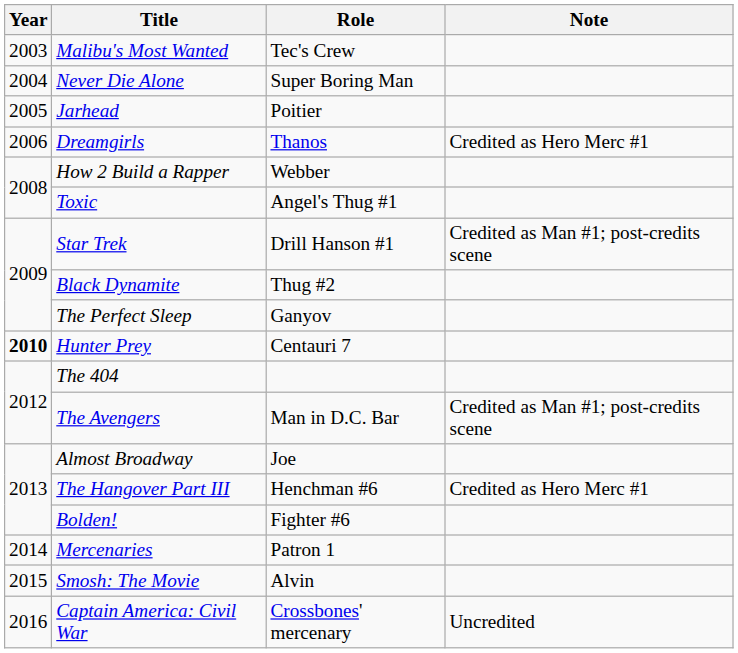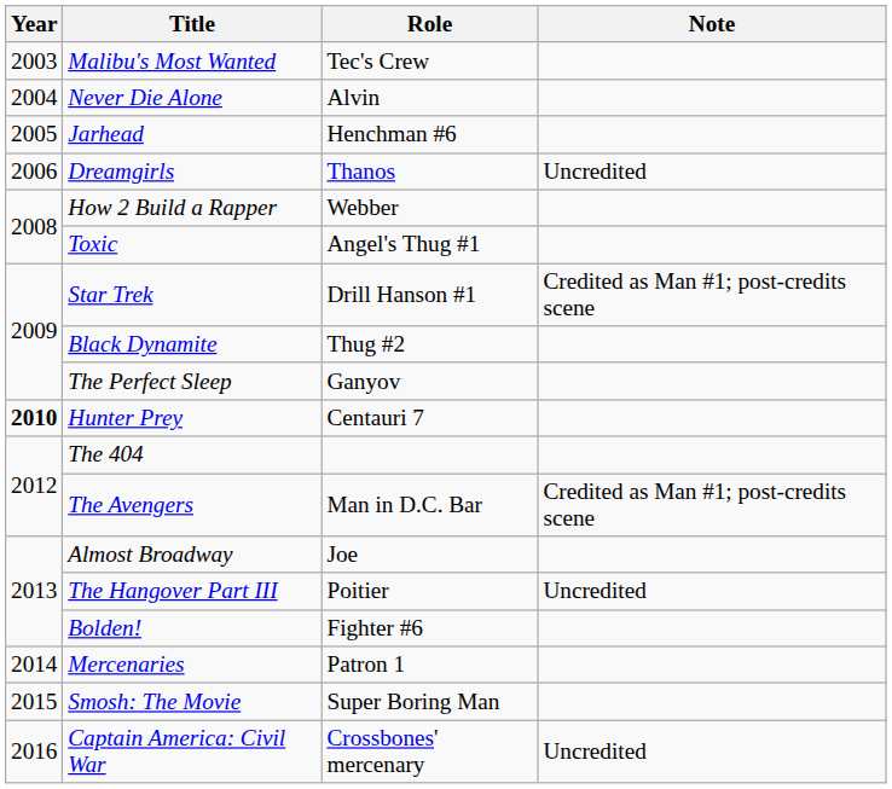 <table class="wikitable sortable">
 <tr>
 <th>Year</th>
 <th>Title</th>
 <th>Role</th>
 <th>Note</th>
 </tr>
 <tr>
 <td>2003</td>
 <td><em><a href='#'>Malibu's Most Wanted</a></em></td>
 <td>Tec's Crew</td>
 <td></td>
 </tr>
 <tr>
 <td>2004</td>
 <td><em><a href='#'>Never Die Alone</a></em></td>
-<td>Super Boring Man</td>
+<td>Alvin</td>
 <td></td>
 </tr>
 <tr>
 <td>2005</td>
 <td><em><a href='#'>Jarhead</a></em></td>
-<td>Poitier</td>
+<td>Henchman #6</td>
 <td></td>
 </tr>
 <tr>
 <td>2006</td>
 <td><em><a href='#'>Dreamgirls</a></em></td>
 <td><a href='#'>Thanos</a></td>
-<td>Credited as Hero Merc #1</td>
+<td>Uncredited</td>
 </tr>
 <tr>
 <td rowspan=2>2008</td>
 <td><em>How 2 Build a Rapper</em></td>
 <td>Webber</td>
 <td></td>
 </tr>
 <tr>
 <td><em><a href='#'>Toxic</a></em></td>
 <td>Angel's Thug #1</td>
 <td></td>
 </tr>
 <tr>
 <td rowspan=3>2009</td>
 <td><em><a href='#'>Star Trek</a></em></td>
 <td>Drill Hanson #1</td>
 <td>Credited as Man #1; post-credits scene</td>
 </tr>
 <tr>
 <td><em><a href='#'>Black Dynamite</a></em></td>
 <td>Thug #2</td>
 <td></td>
 </tr>
 <tr>
 <td><em>The Perfect Sleep</em></td>
 <td>Ganyov</td>
 <td></td>
 </tr>
 <tr>
 <td><strong>2010</strong></td>
 <td><em><a href='#'>Hunter Prey</a></em></td>
 <td>Centauri 7</td>
 <td></td>
 </tr>
 <tr>
 <td rowspan=2>2012</td>
 <td><em>The 404</em></td>
 <td></td>
 <td></td>
 </tr>
 <tr>
 <td><em><a href='#'>The Avengers</a></em></td>
 <td>Man in D.C. Bar</td>
 <td>Credited as Man #1; post-credits scene</td>
 </tr>
 <tr>
 <td rowspan=3>2013</td>
 <td><em>Almost Broadway</em></td>
 <td>Joe</td>
 <td></td>
 </tr>
 <tr>
 <td><em><a href='#'>The Hangover Part III</a></em></td>
-<td>Henchman #6</td>
-<td>Credited as Hero Merc #1</td>
+<td>Poitier</td>
+<td>Uncredited</td>
 </tr>
 <tr>
 <td><em><a href='#'>Bolden!</a></em></td>
 <td>Fighter #6</td>
 <td></td>
 </tr>
 <tr>
 <td>2014</td>
 <td><em><a href='#'>Mercenaries</a></em></td>
 <td>Patron 1</td>
 <td></td>
 </tr>
 <tr>
 <td>2015</td>
 <td><em><a href='#'>Smosh: The Movie</a></em></td>
-<td>Alvin</td>
+<td>Super Boring Man</td>
 <td></td>
 </tr>
 <tr>
 <td>2016</td>
 <td><em><a href='#'>Captain America: Civil War</a></em></td>
 <td><a href='#'>Crossbones</a>' mercenary</td>
 <td>Uncredited</td>
 </tr>
 </table>
